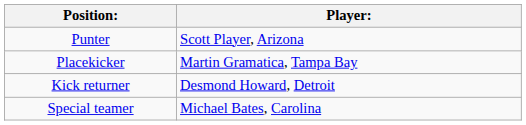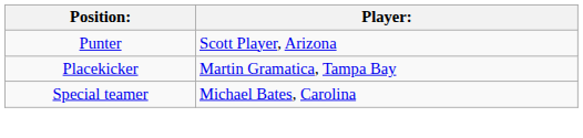 <table class="wikitable" style="width:45%;">
 <tr>
 <th style="width:20%;">Position:</th>
 <th style="width:40%;">Player:</th>
 </tr>
 <tr>
 <td align=center><a href='#'>Punter</a></td>
 <td> <a href='#'>Scott Player</a>, <a href='#'>Arizona</a></td>
 </tr>
 <tr>
 <td align=center><a href='#'>Placekicker</a></td>
 <td> <a href='#'>Martin Gramatica</a>, <a href='#'>Tampa Bay</a></td>
 </tr>
 <tr>
-<td align=center><a href='#'>Kick returner</a></td>
-<td> <a href='#'>Desmond Howard</a>, <a href='#'>Detroit</a></td>
-</tr>
-<tr>
 <td align=center><a href='#'>Special teamer</a></td>
 <td> <a href='#'>Michael Bates</a>, <a href='#'>Carolina</a></td>
 </tr>
 </table>
